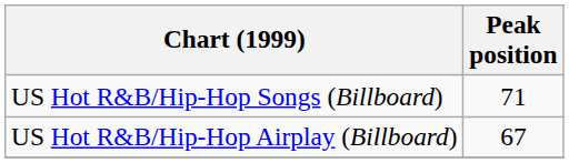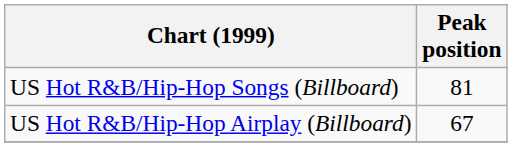 <table class="wikitable">
 <tr>
 <th>Chart (1999)</th>
 <th>Peak<br>position</th>
 </tr>
 <tr>
 <td>US <a href='#'>Hot R&B/Hip-Hop Songs</a> (<em>Billboard</em>)</td>
-<td align="center">71</td>
+<td align="center">81</td>
 </tr>
 <tr>
 <td>US <a href='#'>Hot R&B/Hip-Hop Airplay</a> (<em>Billboard</em>)</td>
 <td align="center">67</td>
 </tr>
 <tr>
 </tr>
 </table>
